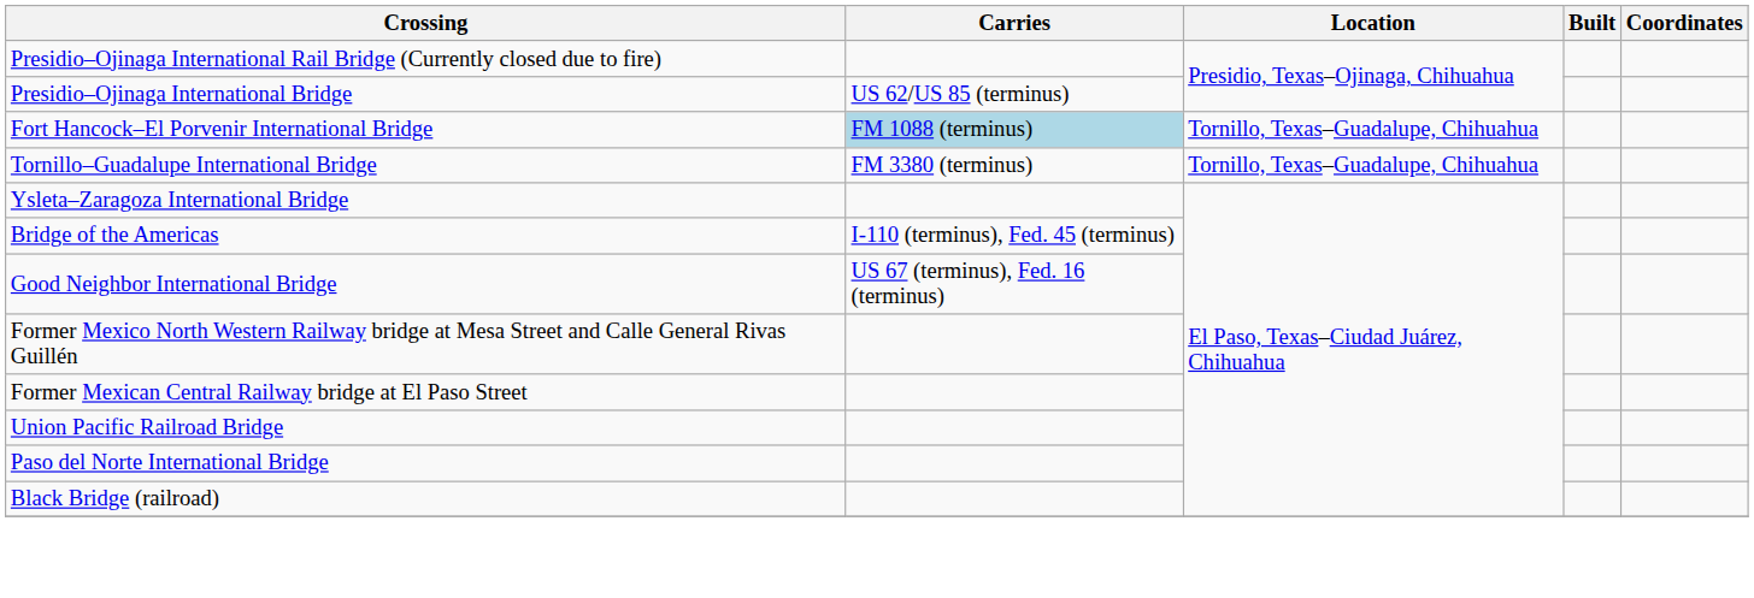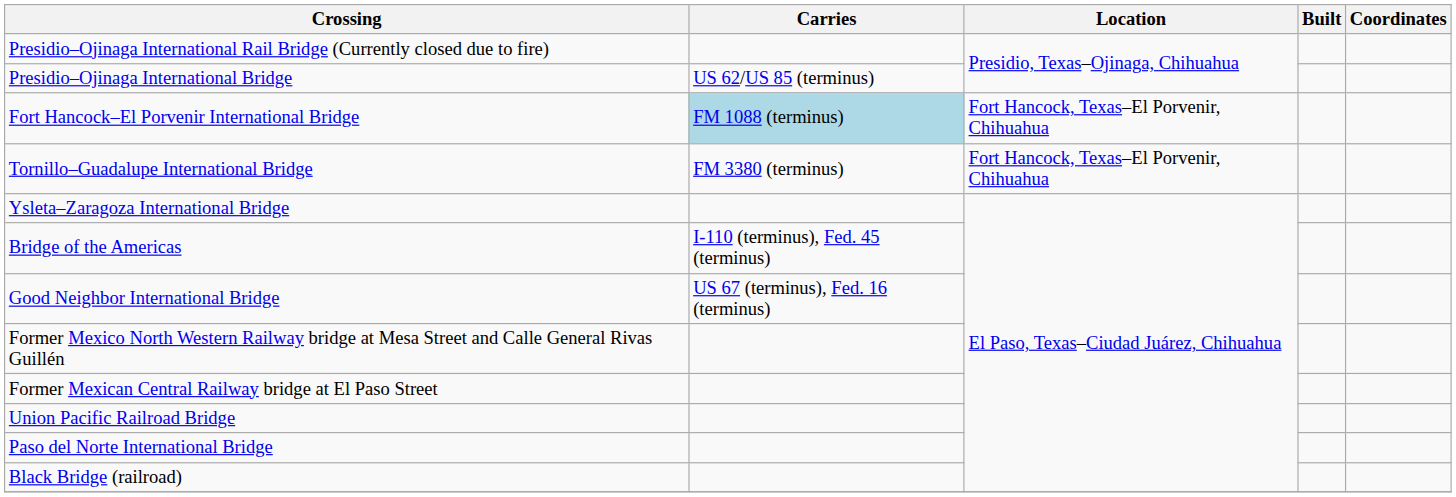 <table class=wikitable>
 <tr>
 <th>Crossing</th>
 <th>Carries</th>
 <th>Location</th>
 <th>Built</th>
 <th>Coordinates</th>
 </tr>
 <tr>
 <td><a href='#'>Presidio–Ojinaga International Rail Bridge</a> (Currently closed due to fire)</td>
 <td></td>
 <td rowspan=2><a href='#'>Presidio, Texas</a>–<a href='#'>Ojinaga, Chihuahua</a></td>
 <td></td>
 <td></td>
 </tr>
 <tr>
 <td><a href='#'>Presidio–Ojinaga International Bridge</a></td>
 <td><a href='#'>US 62</a>/<a href='#'>US 85</a> (terminus)</td>
 <td></td>
 <td></td>
 </tr>
 <tr>
 <td><a href='#'>Fort Hancock–El Porvenir International Bridge</a></td>
 <td style="background: lightblue;"><a href='#'>FM 1088</a> (terminus)</td>
-<td><a href='#'>Tornillo, Texas</a>–<a href='#'>Guadalupe, Chihuahua</a></td>
+<td><a href='#'>Fort Hancock, Texas</a>–El Porvenir, <a href='#'>Chihuahua</a></td>
 <td></td>
 <td></td>
 </tr>
 <tr>
 <td><a href='#'>Tornillo–Guadalupe International Bridge</a></td>
 <td><a href='#'>FM 3380</a> (terminus)</td>
-<td><a href='#'>Tornillo, Texas</a>–<a href='#'>Guadalupe, Chihuahua</a></td>
+<td><a href='#'>Fort Hancock, Texas</a>–El Porvenir, <a href='#'>Chihuahua</a></td>
 <td></td>
 <td></td>
 </tr>
 <tr>
 <td><a href='#'>Ysleta–Zaragoza International Bridge</a></td>
 <td></td>
 <td rowspan=8><a href='#'>El Paso, Texas</a>–<a href='#'>Ciudad Juárez, Chihuahua</a></td>
 <td></td>
 <td></td>
 </tr>
 <tr>
 <td><a href='#'>Bridge of the Americas</a></td>
 <td><a href='#'>I-110</a> (terminus), <a href='#'>Fed. 45</a> (terminus)</td>
 <td></td>
 <td></td>
 </tr>
 <tr>
 <td><a href='#'>Good Neighbor International Bridge</a></td>
 <td><a href='#'>US 67</a> (terminus), <a href='#'>Fed. 16</a> (terminus)</td>
 <td></td>
 <td></td>
 </tr>
 <tr>
 <td>Former <a href='#'>Mexico North Western Railway</a> bridge at Mesa Street and Calle General Rivas Guillén</td>
 <td></td>
 <td></td>
 <td></td>
 </tr>
 <tr>
 <td>Former <a href='#'>Mexican Central Railway</a> bridge at El Paso Street</td>
 <td></td>
 <td></td>
 <td></td>
 </tr>
 <tr>
 <td><a href='#'>Union Pacific Railroad Bridge</a></td>
 <td></td>
 <td></td>
 <td></td>
 </tr>
 <tr>
 <td><a href='#'>Paso del Norte International Bridge</a></td>
 <td></td>
 <td></td>
 <td></td>
 </tr>
 <tr>
 <td><a href='#'>Black Bridge</a> (railroad)</td>
 <td></td>
 <td></td>
 <td></td>
 </tr>
 <tr>
 </tr>
 </table>
